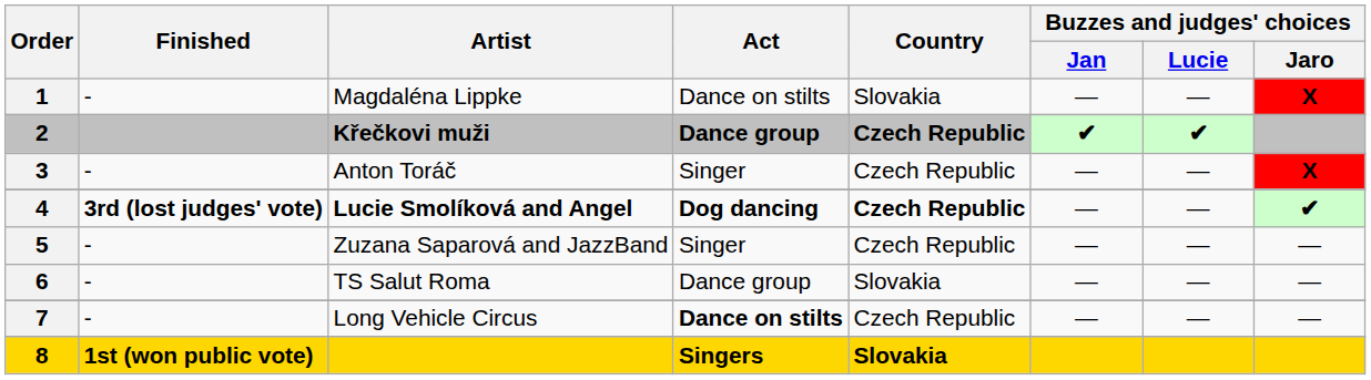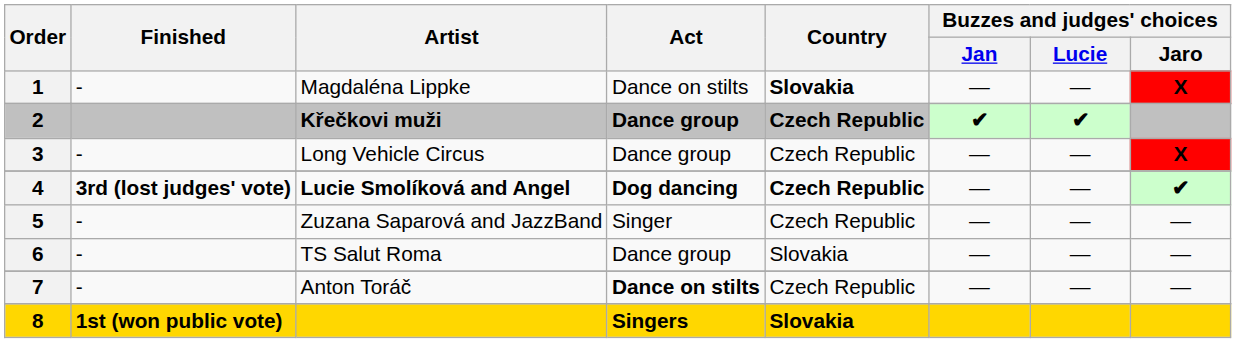 <table class="wikitable">
 <tr>
 <th rowspan=2>Order</th>
 <th rowspan=2>Finished</th>
 <th rowspan=2>Artist</th>
 <th rowspan=2>Act</th>
 <th rowspan=2>Country</th>
 <th colspan=3>Buzzes and judges' choices</th>
 </tr>
 <tr>
 <th width="70"><a href='#'>Jan</a></th>
 <th width="70"><a href='#'>Lucie</a></th>
 <th width="70">Jaro</th>
 </tr>
 <tr>
 <th scope="row">1</th>
 <td>-</td>
 <td>Magdaléna Lippke</td>
 <td>Dance on stilts</td>
-<td>Slovakia</td>
+<td><strong>Slovakia</strong></td>
 <td align="center">—</td>
 <td align="center">—</td>
 <td style="background-color:red;text-align:center"><strong>X</strong></td>
 </tr>
 <tr>
 </tr>
 <tr>
 <th scope="row" style="background-color:silver">2</th>
 <td style="background-color:silver"><strong></strong></td>
 <td style="background-color:silver"><strong>Křečkovi muži</strong></td>
 <td style="background-color:silver"><strong> Dance group</strong></td>
 <td style="background-color:silver"><strong>Czech Republic</strong></td>
 <td style="background-color:#CFC;text-align:center"><strong>✔</strong></td>
 <td style="background-color:#CFC;text-align:center"><strong>✔</strong></td>
 <td style="background-color:silver"></td>
 </tr>
 <tr>
 <th scope="row">3</th>
 <td>-</td>
-<td>Anton Toráč</td>
-<td>Singer</td>
+<td>Long Vehicle Circus</td>
+<td>Dance group</td>
 <td>Czech Republic</td>
 <td align="center">—</td>
 <td align="center">—</td>
 <td style="background-color:red;text-align:center"><strong>X</strong></td>
 </tr>
 <tr>
 </tr>
 <tr>
 <th scope="row">4</th>
 <td><strong>3rd (lost judges' vote)</strong></td>
 <td><strong>Lucie Smolíková and Angel</strong></td>
 <td><strong>Dog dancing</strong></td>
 <td><strong>Czech Republic</strong></td>
 <td align="center">—</td>
 <td align="center">—</td>
 <td style="background-color:#CFC;text-align:center"><strong>✔</strong></td>
 </tr>
 <tr>
 <th scope="row">5</th>
 <td>-</td>
 <td>Zuzana Saparová and JazzBand</td>
 <td>Singer</td>
 <td>Czech Republic</td>
 <td align="center">—</td>
 <td align="center">—</td>
 <td align="center">—</td>
 </tr>
 <tr>
 <th scope="row">6</th>
 <td>-</td>
 <td>TS Salut Roma</td>
 <td>Dance group</td>
 <td>Slovakia</td>
 <td align="center">—</td>
 <td align="center">—</td>
 <td align="center">—</td>
 </tr>
 <tr>
 </tr>
 <tr>
 <th scope="row">7</th>
 <td>-</td>
-<td>Long Vehicle Circus</td>
+<td>Anton Toráč</td>
 <td><strong>Dance on stilts</strong></td>
 <td>Czech Republic</td>
 <td align="center">—</td>
 <td align="center">—</td>
 <td align="center">—</td>
 </tr>
 <tr>
 </tr>
 <tr>
 <th scope="row" style="background-color:gold">8</th>
 <td style="background-color:gold"><strong>1st (won public vote)</strong></td>
 <td style="background-color:gold"></td>
 <td style="background-color:gold"><strong>Singers</strong></td>
 <td style="background-color:gold"><strong>Slovakia</strong></td>
 <td style="background-color:gold"></td>
 <td style="background-color:gold"></td>
 <td style="background-color:gold"></td>
 </tr>
 </table>
